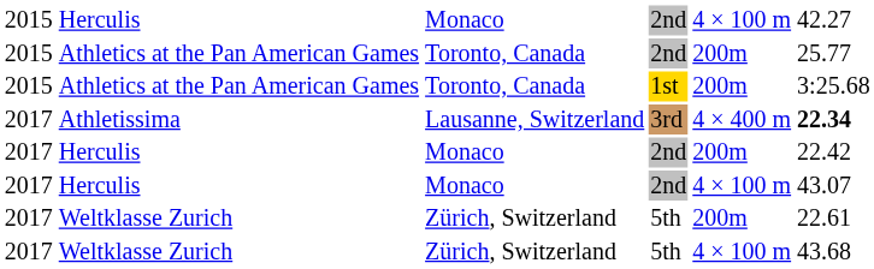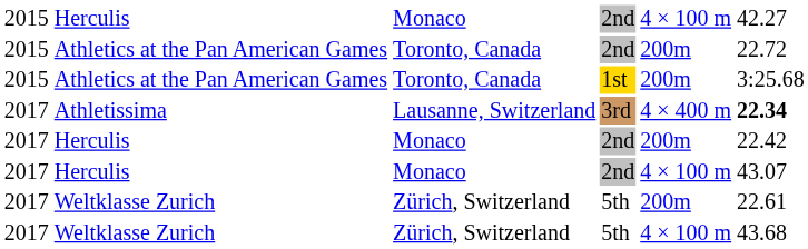 <table>
 <tr>
 <td>2015</td>
 <td><a href='#'>Herculis</a></td>
 <td><a href='#'>Monaco</a></td>
 <td style="background-color:silver;">2nd</td>
 <td><a href='#'>4 × 100 m</a></td>
 <td>42.27</td>
 </tr>
 <tr>
 <td>2015</td>
 <td><a href='#'>Athletics at the Pan American Games</a></td>
 <td><a href='#'>Toronto, Canada</a></td>
 <td style="background-color:silver;">2nd</td>
 <td><a href='#'>200m</a></td>
-<td>25.77</td>
+<td>22.72</td>
 </tr>
 <tr>
 <td>2015</td>
 <td><a href='#'>Athletics at the Pan American Games</a></td>
 <td><a href='#'>Toronto, Canada</a></td>
 <td style="background-color:gold;">1st</td>
 <td><a href='#'>200m</a></td>
 <td>3:25.68</td>
 </tr>
 <tr>
 <td>2017</td>
 <td><a href='#'>Athletissima</a></td>
 <td><a href='#'>Lausanne, Switzerland</a></td>
 <td style="background-color:#cc9966;">3rd</td>
 <td><a href='#'>4 × 400 m</a></td>
 <td><strong>22.34</strong></td>
 </tr>
 <tr>
 <td>2017</td>
 <td><a href='#'>Herculis</a></td>
 <td><a href='#'>Monaco</a></td>
 <td style="background-color:silver;">2nd</td>
 <td><a href='#'>200m</a></td>
 <td>22.42</td>
 </tr>
 <tr>
 <td>2017</td>
 <td><a href='#'>Herculis</a></td>
 <td><a href='#'>Monaco</a></td>
 <td style="background-color:silver;">2nd</td>
 <td><a href='#'>4 × 100 m</a></td>
 <td>43.07</td>
 </tr>
 <tr>
 <td>2017</td>
 <td><a href='#'>Weltklasse Zurich</a></td>
 <td><a href='#'>Zürich</a>, Switzerland</td>
 <td>5th</td>
 <td><a href='#'>200m</a></td>
 <td>22.61</td>
 </tr>
 <tr>
 <td>2017</td>
 <td><a href='#'>Weltklasse Zurich</a></td>
 <td><a href='#'>Zürich</a>, Switzerland</td>
 <td>5th</td>
 <td><a href='#'>4 × 100 m</a></td>
 <td>43.68</td>
 </tr>
 </table>
